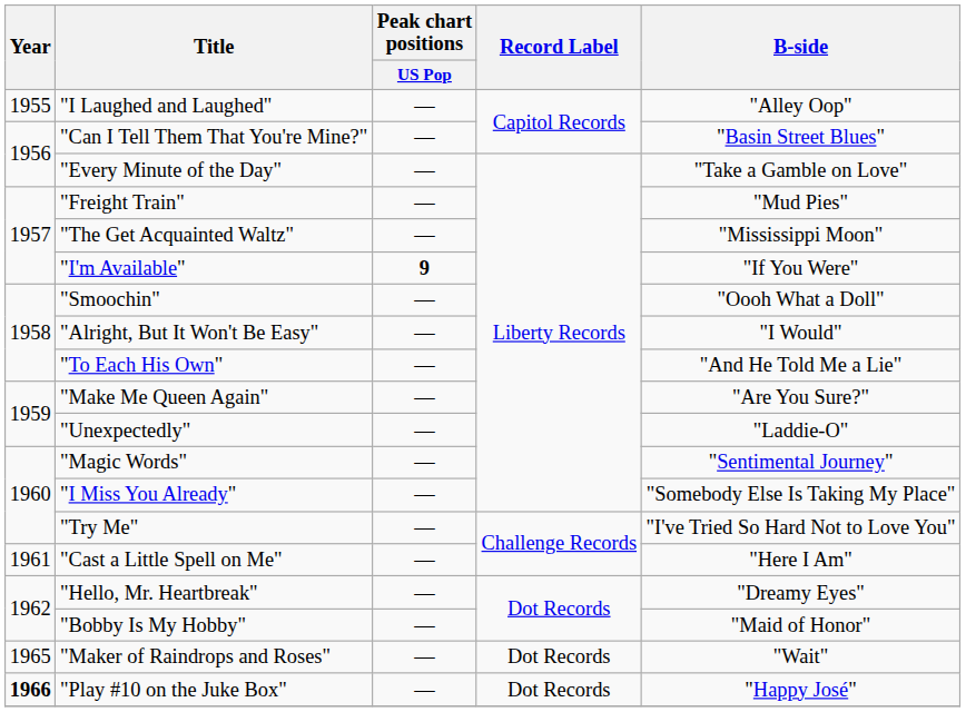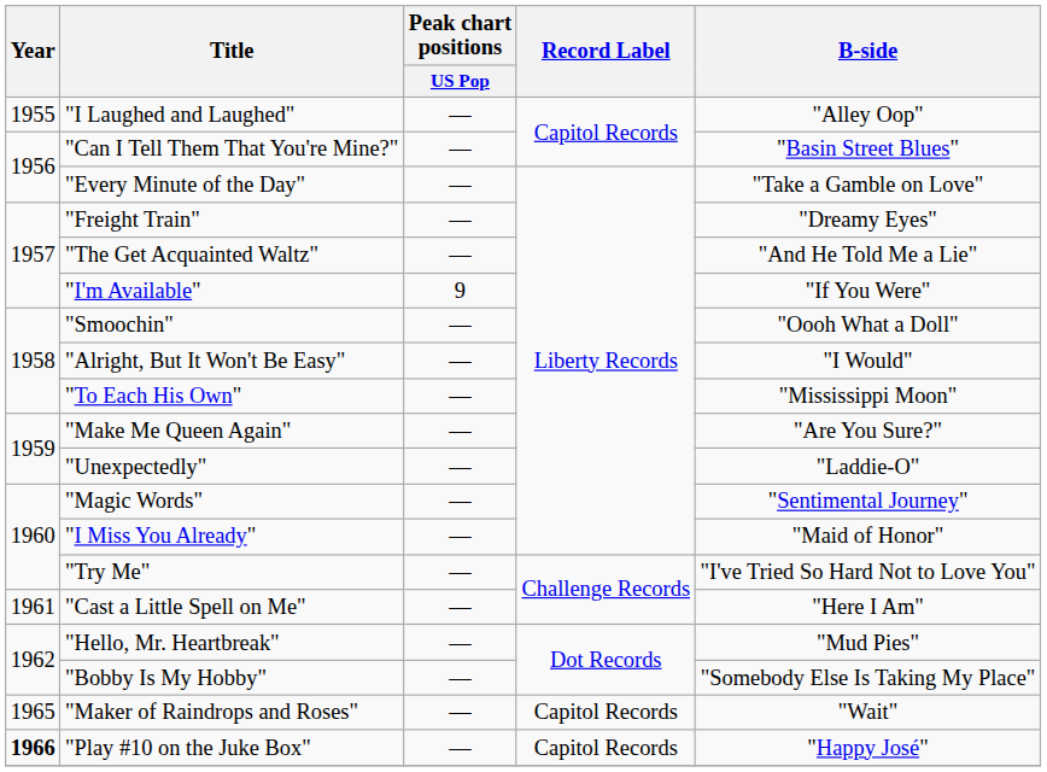 <table class="wikitable" style=text-align:center;>
 <tr>
 <th rowspan="2">Year</th>
 <th rowspan="2">Title</th>
 <th colspan="1">Peak chart<br>positions</th>
 <th rowspan="2"><a href='#'>Record Label</a></th>
 <th rowspan="2"><a href='#'>B-side</a></th>
 </tr>
 <tr style="font-size:smaller;">
 <th align=centre><a href='#'>US Pop</a></th>
 </tr>
 <tr>
 <td rowspan="1">1955</td>
 <td align=left>"I Laughed and Laughed"</td>
 <td>—</td>
 <td rowspan="2"><a href='#'>Capitol Records</a></td>
 <td>"Alley Oop"</td>
 </tr>
 <tr>
 <td rowspan="2">1956</td>
 <td align=left>"Can I Tell Them That You're Mine?"</td>
 <td>—</td>
 <td>"<a href='#'>Basin Street Blues</a>"</td>
 </tr>
 <tr>
 <td align=left>"Every Minute of the Day"</td>
 <td>—</td>
 <td rowspan="11"><a href='#'>Liberty Records</a></td>
 <td>"Take a Gamble on Love"</td>
 </tr>
 <tr>
 <td rowspan="3">1957</td>
 <td align=left>"Freight Train"</td>
 <td>—</td>
-<td>"Mud Pies"</td>
+<td>"Dreamy Eyes"</td>
 </tr>
 <tr>
 <td align=left>"The Get Acquainted Waltz"</td>
 <td>—</td>
-<td>"Mississippi Moon"</td>
+<td>"And He Told Me a Lie"</td>
 </tr>
 <tr>
 <td align=left>"<a href='#'>I'm Available</a>"</td>
-<td><strong>9</strong></td>
+<td>9</td>
 <td>"If You Were"</td>
 </tr>
 <tr>
 <td rowspan="3">1958</td>
 <td align=left>"Smoochin"</td>
 <td>—</td>
 <td>"Oooh What a Doll"</td>
 </tr>
 <tr>
 <td align=left>"Alright, But It Won't Be Easy"</td>
 <td>—</td>
 <td>"I Would"</td>
 </tr>
 <tr>
 <td align=left>"<a href='#'>To Each His Own</a>"</td>
 <td>—</td>
-<td>"And He Told Me a Lie"</td>
+<td>"Mississippi Moon"</td>
 </tr>
 <tr>
 <td rowspan="2">1959</td>
 <td align=left>"Make Me Queen Again"</td>
 <td>—</td>
 <td>"Are You Sure?"</td>
 </tr>
 <tr>
 <td align=left>"Unexpectedly"</td>
 <td>—</td>
 <td>"Laddie-O"</td>
 </tr>
 <tr>
 <td rowspan="3">1960</td>
 <td align=left>"Magic Words"</td>
 <td>—</td>
 <td>"<a href='#'>Sentimental Journey</a>"</td>
 </tr>
 <tr>
 <td align=left>"<a href='#'>I Miss You Already</a>"</td>
 <td>—</td>
-<td>"Somebody Else Is Taking My Place"</td>
+<td>"Maid of Honor"</td>
 </tr>
 <tr>
 <td align=left>"Try Me"</td>
 <td>—</td>
 <td rowspan="2"><a href='#'>Challenge Records</a></td>
 <td>"I've Tried So Hard Not to Love You"</td>
 </tr>
 <tr>
 <td rowspan="1">1961</td>
 <td align=left>"Cast a Little Spell on Me"</td>
 <td>—</td>
 <td>"Here I Am"</td>
 </tr>
 <tr>
 <td rowspan="2">1962</td>
 <td align=left>"Hello, Mr. Heartbreak"</td>
 <td>—</td>
 <td rowspan="2"><a href='#'>Dot Records</a></td>
-<td>"Dreamy Eyes"</td>
+<td>"Mud Pies"</td>
 </tr>
 <tr>
 <td align=left>"Bobby Is My Hobby"</td>
 <td>—</td>
-<td>"Maid of Honor"</td>
+<td>"Somebody Else Is Taking My Place"</td>
 </tr>
 <tr>
 <td rowspan="1">1965</td>
 <td align=left>"Maker of Raindrops and Roses"</td>
 <td>—</td>
-<td rowspan="1">Dot Records</td>
+<td rowspan="1">Capitol Records</td>
 <td>"Wait"</td>
 </tr>
 <tr>
 <td rowspan="1"><strong>1966</strong></td>
 <td align=left>"Play #10 on the Juke Box"</td>
 <td>—</td>
-<td rowspan="1">Dot Records</td>
+<td rowspan="1">Capitol Records</td>
 <td>"<a href='#'>Happy José</a>"</td>
 </tr>
 <tr>
 </tr>
 </table>
